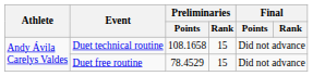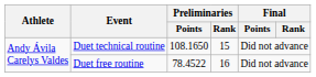 <table class="wikitable" style="text-align:center; font-size:90%;">
 <tr>
 <th rowspan="2">Athlete</th>
 <th rowspan="2">Event</th>
 <th colspan="2">Preliminaries</th>
 <th colspan="2">Final</th>
 </tr>
 <tr style="font-size:95%">
 <th>Points</th>
 <th>Rank</th>
 <th>Points</th>
 <th>Rank</th>
 </tr>
 <tr>
 <td align=left rowspan=2><a href='#'>Andy Ávila</a><br> <a href='#'>Carelys Valdes</a></td>
 <td align=left><a href='#'>Duet technical routine</a></td>
-<td>108.1658</td>
+<td>108.1650</td>
 <td>15</td>
 <td colspan=2>Did not advance</td>
 </tr>
 <tr>
 <td align=left><a href='#'>Duet free routine</a></td>
-<td>78.4529</td>
-<td>15</td>
+<td>78.4522</td>
+<td>16</td>
 <td colspan=2>Did not advance</td>
 </tr>
 </table>
